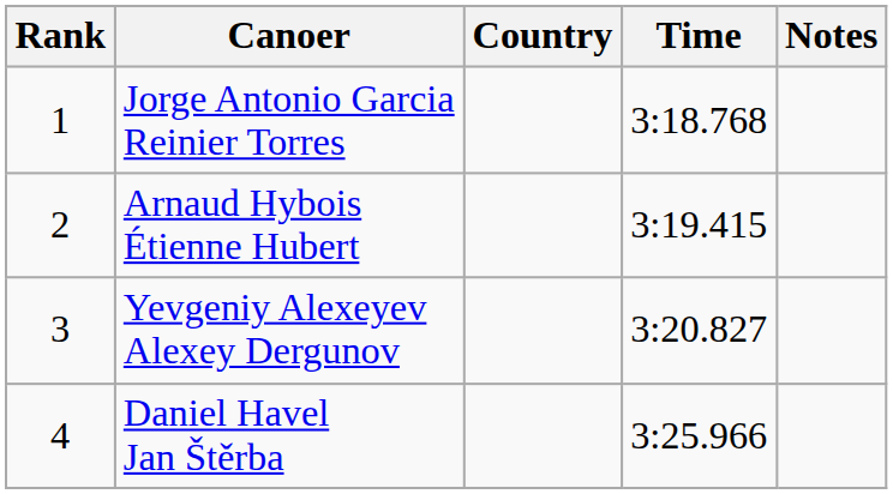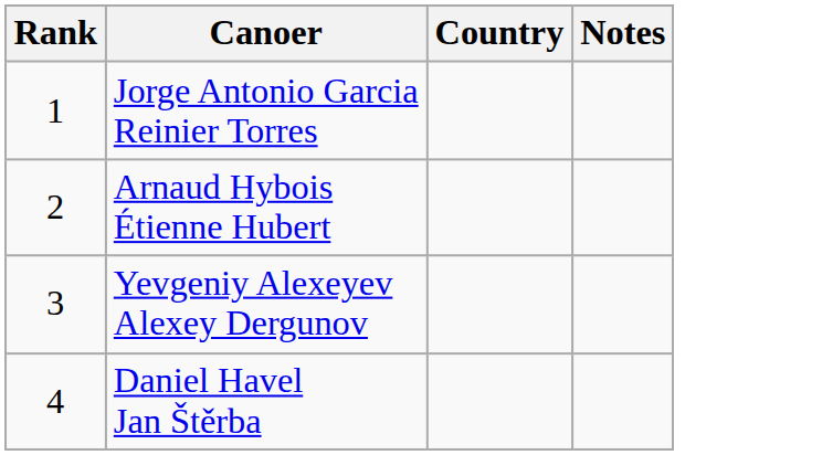 <table class="wikitable" style="text-align:center;">
 <tr>
 <th>Rank</th>
 <th>Canoer</th>
 <th>Country</th>
-<th>Time</th>
 <th>Notes</th>
 </tr>
 <tr>
 <td>1</td>
 <td align="left"><a href='#'>Jorge Antonio Garcia</a><br><a href='#'>Reinier Torres</a></td>
 <td align="left"></td>
-<td>3:18.768</td>
 <td></td>
 </tr>
 <tr>
 <td>2</td>
 <td align="left"><a href='#'>Arnaud Hybois</a><br><a href='#'>Étienne Hubert</a></td>
 <td align="left"></td>
-<td>3:19.415</td>
 <td></td>
 </tr>
 <tr>
 <td>3</td>
 <td align="left"><a href='#'>Yevgeniy Alexeyev</a><br><a href='#'>Alexey Dergunov</a></td>
 <td align="left"></td>
-<td>3:20.827</td>
 <td></td>
 </tr>
 <tr>
 <td>4</td>
 <td align="left"><a href='#'>Daniel Havel</a><br><a href='#'>Jan Štěrba</a></td>
 <td align="left"></td>
-<td>3:25.966</td>
 <td></td>
 </tr>
 </table>
